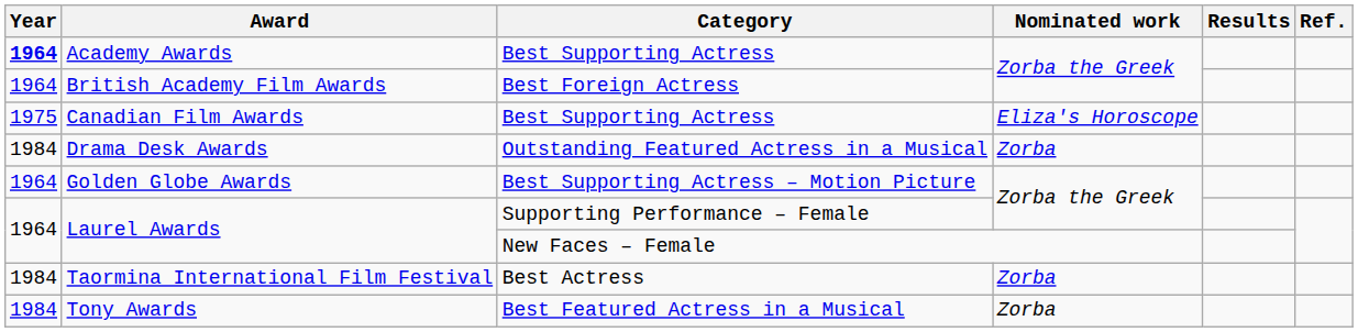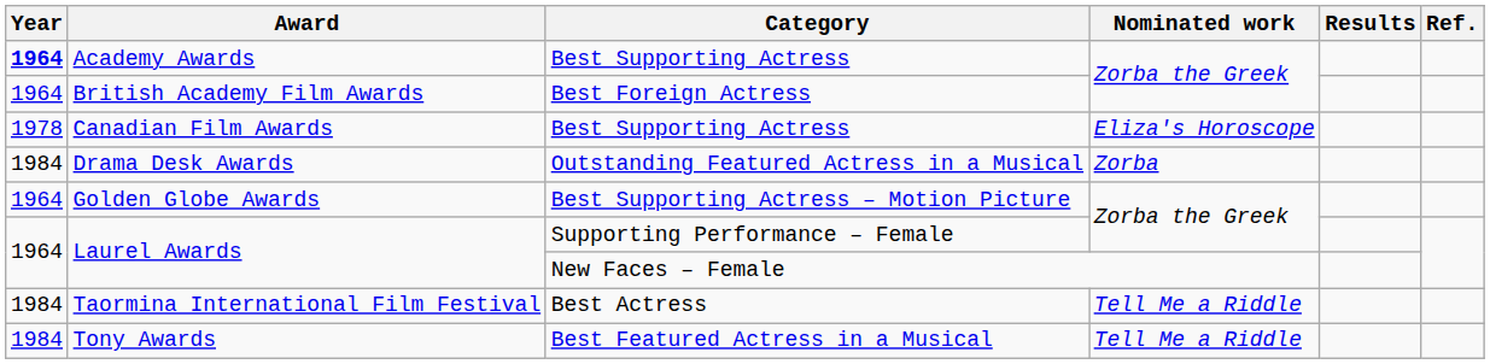 <table class="wikitable">
 <tr>
 <th>Year</th>
 <th>Award</th>
 <th>Category</th>
 <th>Nominated work</th>
 <th>Results</th>
 <th>Ref.</th>
 </tr>
 <tr>
 <td><strong><a href='#'>1964</a></strong></td>
 <td><a href='#'>Academy Awards</a></td>
 <td><a href='#'>Best Supporting Actress</a></td>
 <td rowspan="2"><em><a href='#'>Zorba the Greek</a></em></td>
 <td></td>
 <td align="center"></td>
 </tr>
 <tr>
 <td><a href='#'>1964</a></td>
 <td><a href='#'>British Academy Film Awards</a></td>
 <td><a href='#'>Best Foreign Actress</a></td>
 <td></td>
 <td align="center"></td>
 </tr>
 <tr>
-<td><a href='#'>1975</a></td>
+<td><a href='#'>1978</a></td>
 <td><a href='#'>Canadian Film Awards</a></td>
 <td><a href='#'>Best Supporting Actress</a></td>
 <td><em><a href='#'>Eliza's Horoscope</a></em></td>
 <td></td>
 <td align="center"></td>
 </tr>
 <tr>
 <td>1984</td>
 <td><a href='#'>Drama Desk Awards</a></td>
 <td><a href='#'>Outstanding Featured Actress in a Musical</a></td>
 <td><em><a href='#'>Zorba</a></em></td>
 <td></td>
 <td align="center"></td>
 </tr>
 <tr>
 <td><a href='#'>1964</a></td>
 <td><a href='#'>Golden Globe Awards</a></td>
 <td><a href='#'>Best Supporting Actress – Motion Picture</a></td>
 <td rowspan="2"><em>Zorba the Greek</em></td>
 <td></td>
 <td align="center"></td>
 </tr>
 <tr>
 <td rowspan="2">1964</td>
 <td rowspan="2"><a href='#'>Laurel Awards</a></td>
 <td>Supporting Performance – Female</td>
 <td></td>
 <td align="center" rowspan="2"></td>
 </tr>
 <tr>
 <td colspan="2">New Faces – Female</td>
 <td></td>
 </tr>
 <tr>
 <td>1984</td>
 <td><a href='#'>Taormina International Film Festival</a></td>
 <td>Best Actress</td>
-<td><em><a href='#'>Zorba</a></em></td>
+<td><em><a href='#'>Tell Me a Riddle</a></em></td>
 <td></td>
 <td align="center"></td>
 </tr>
 <tr>
 <td><a href='#'>1984</a></td>
 <td><a href='#'>Tony Awards</a></td>
 <td><a href='#'>Best Featured Actress in a Musical</a></td>
-<td><em>Zorba</em></td>
+<td><em><a href='#'>Tell Me a Riddle</a></em></td>
 <td></td>
 <td align="center"></td>
 </tr>
 </table>
